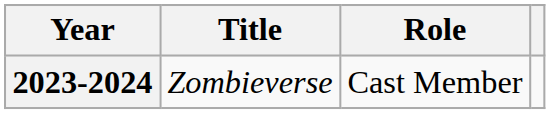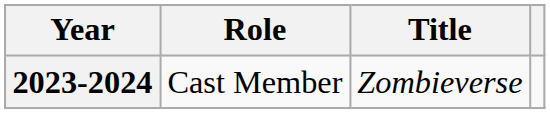 <table class="wikitable plainrowheaders">
 <tr>
 <th scope="col">Year</th>
+<th scope="col">Role</th>
 <th scope="col">Title</th>
-<th scope="col">Role</th>
 <th scope="col" class="unsortable"></th>
 </tr>
 <tr>
 <th scope="row">2023-2024</th>
+<td>Cast Member</td>
 <td><em>Zombieverse</em></td>
-<td>Cast Member</td>
 <td style="text-align:center"></td>
 </tr>
 </table>
